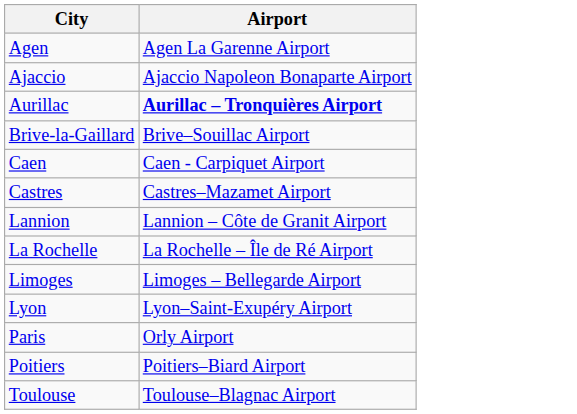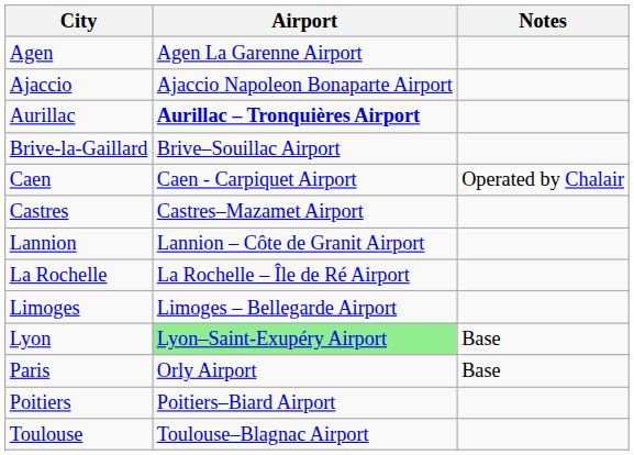 <table class="wikitable">
 <tr>
 <th>City</th>
 <th>Airport</th>
+<th>Notes</th>
 </tr>
 <tr>
 <td><a href='#'>Agen</a></td>
 <td><a href='#'>Agen La Garenne Airport</a></td>
+<td></td>
 </tr>
 <tr>
 <td><a href='#'>Ajaccio</a></td>
 <td><a href='#'>Ajaccio Napoleon Bonaparte Airport</a></td>
+<td></td>
 </tr>
 <tr>
 <td><a href='#'>Aurillac</a></td>
 <td><strong><a href='#'>Aurillac – Tronquières Airport</a></strong></td>
+<td></td>
 </tr>
 <tr>
 <td><a href='#'>Brive-la-Gaillard</a></td>
 <td><a href='#'>Brive–Souillac Airport</a></td>
+<td></td>
 </tr>
 <tr>
 <td><a href='#'>Caen</a></td>
 <td><a href='#'>Caen - Carpiquet Airport</a></td>
+<td>Operated by <a href='#'>Chalair</a></td>
 </tr>
 <tr>
 <td><a href='#'>Castres</a></td>
 <td><a href='#'>Castres–Mazamet Airport</a></td>
+<td></td>
 </tr>
 <tr>
 <td><a href='#'>Lannion</a></td>
 <td><a href='#'>Lannion – Côte de Granit Airport</a></td>
+<td></td>
 </tr>
 <tr>
 <td><a href='#'>La Rochelle</a></td>
 <td><a href='#'>La Rochelle – Île de Ré Airport</a></td>
+<td></td>
 </tr>
 <tr>
 <td><a href='#'>Limoges</a></td>
 <td><a href='#'>Limoges – Bellegarde Airport</a></td>
+<td></td>
 </tr>
 <tr>
 <td><a href='#'>Lyon</a></td>
-<td><a href='#'>Lyon–Saint-Exupéry Airport</a></td>
+<td style="background: lightgreen;"><a href='#'>Lyon–Saint-Exupéry Airport</a></td>
+<td>Base</td>
 </tr>
 <tr>
 <td><a href='#'>Paris</a></td>
 <td><a href='#'>Orly Airport</a></td>
+<td>Base</td>
 </tr>
 <tr>
 <td><a href='#'>Poitiers</a></td>
 <td><a href='#'>Poitiers–Biard Airport</a></td>
+<td></td>
 </tr>
 <tr>
 <td><a href='#'>Toulouse</a></td>
 <td><a href='#'>Toulouse–Blagnac Airport</a></td>
+<td></td>
 </tr>
 </table>
